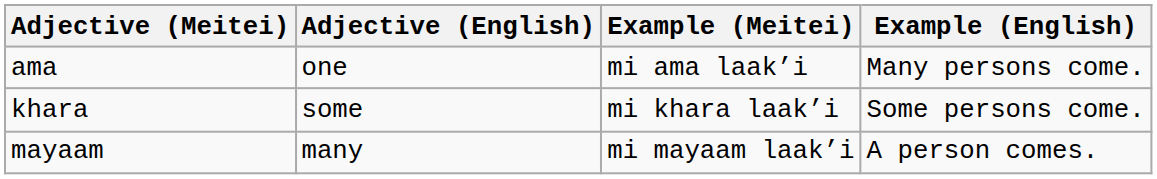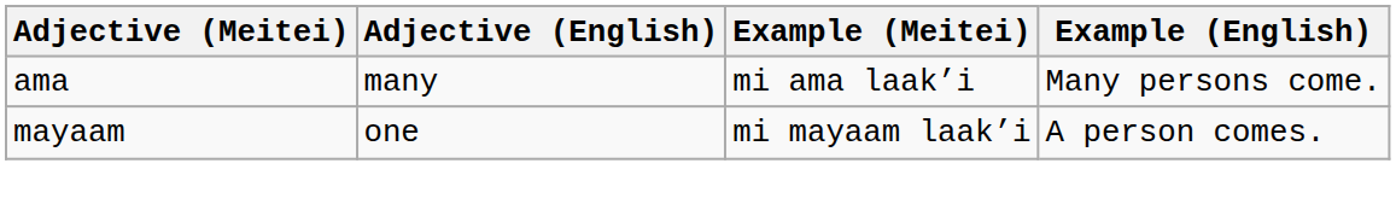 <table class="wikitable">
 <tr>
 <th>Adjective (Meitei)</th>
 <th>Adjective (English)</th>
 <th>Example (Meitei)</th>
 <th>Example (English)</th>
 </tr>
 <tr>
 <td>ama</td>
-<td>one</td>
+<td>many</td>
 <td>mi ama laak’i</td>
 <td>Many persons come.</td>
 </tr>
 <tr>
-<td>khara</td>
-<td>some</td>
-<td>mi khara laak’i</td>
-<td>Some persons come.</td>
-</tr>
-<tr>
 <td>mayaam</td>
-<td>many</td>
+<td>one</td>
 <td>mi mayaam laak’i</td>
 <td>A person comes.</td>
 </tr>
 </table>
